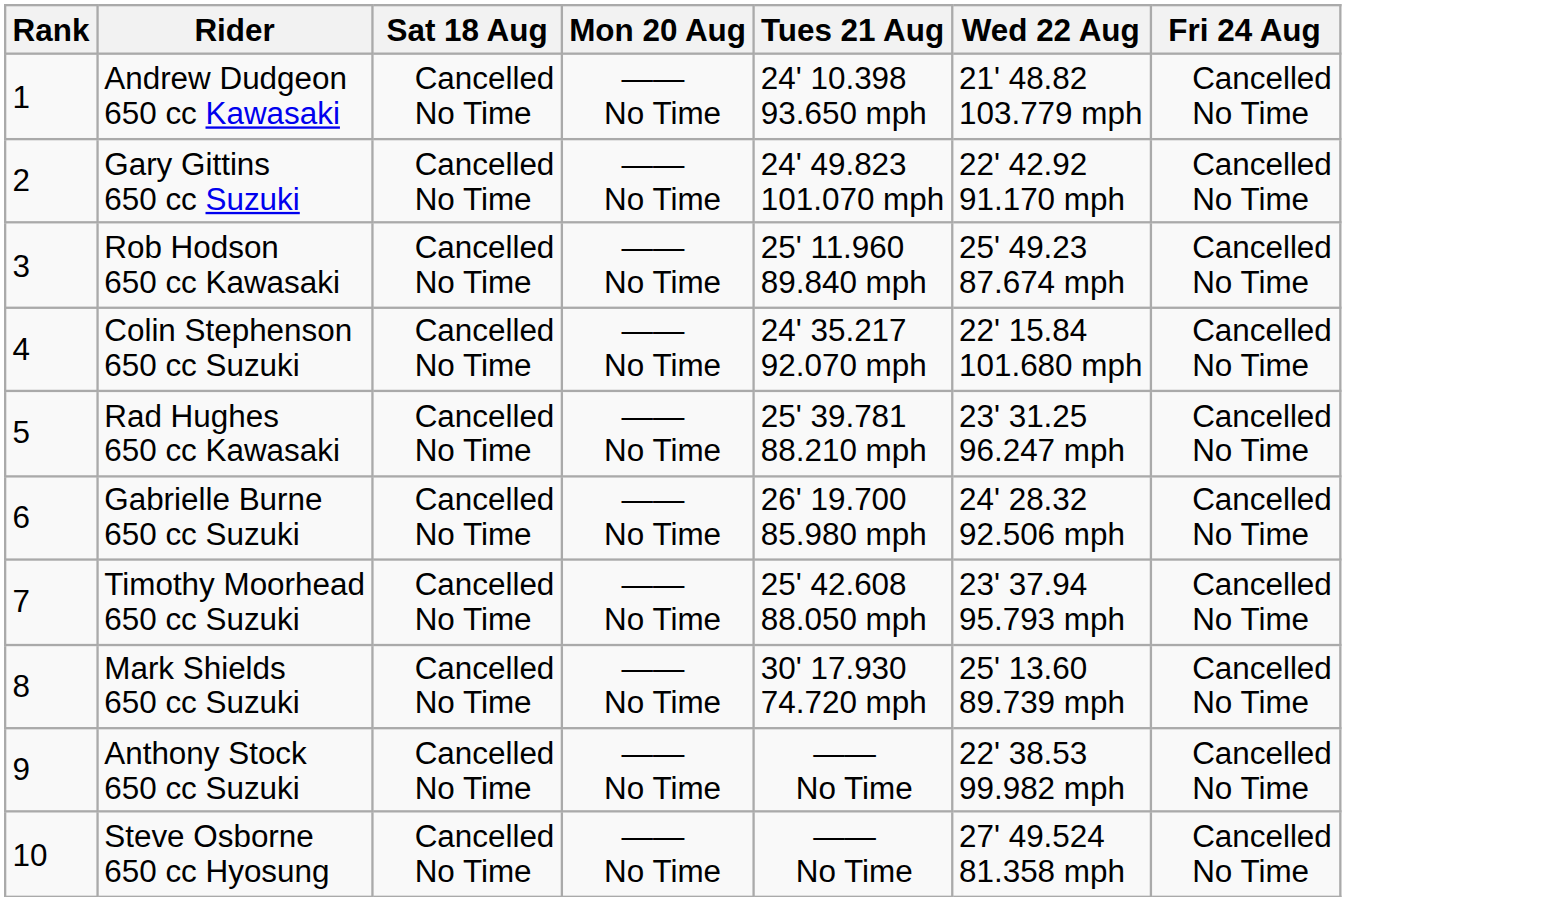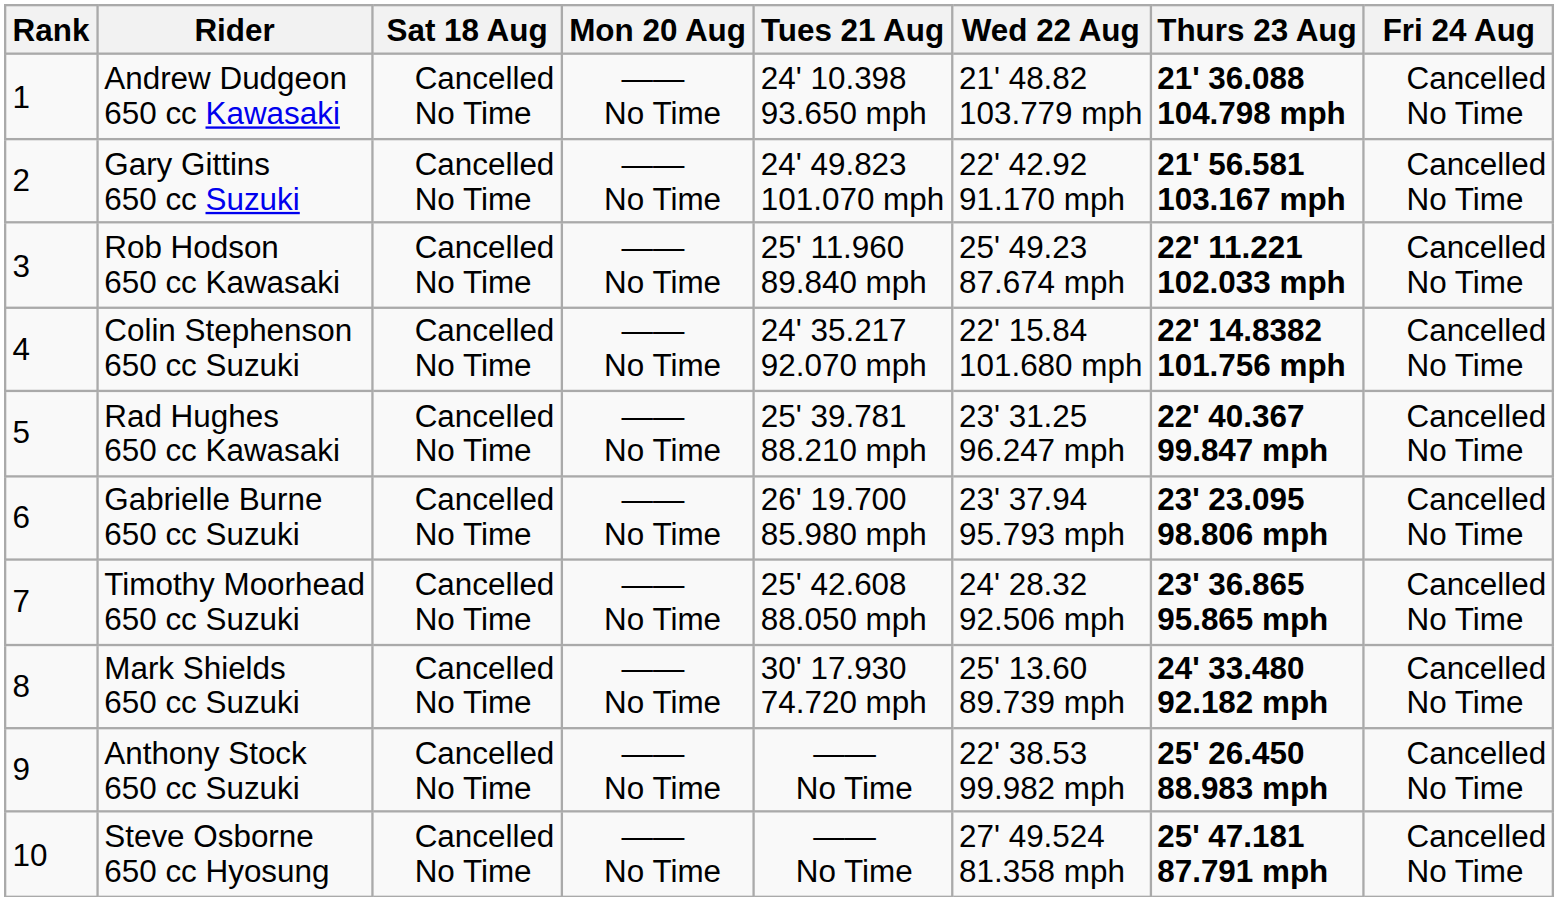 <table class="wikitable" style="font-size: 85%;">
 <tr style="background:#efefef;">
 <th>Rank</th>
 <th>Rider</th>
 <th>Sat 18 Aug</th>
 <th>Mon 20 Aug</th>
 <th>Tues 21 Aug</th>
 <th>Wed 22 Aug</th>
+<th>Thurs 23 Aug</th>
 <th>Fri 24 Aug</th>
 </tr>
 <tr>
 <td>1</td>
 <td> Andrew Dudgeon <br> 650 cc <a href='#'>Kawasaki</a></td>
 <td>    Cancelled <br>     No Time</td>
 <td>      ——<br>    No Time</td>
 <td>24' 10.398 <br> 93.650 mph</td>
 <td>21' 48.82 <br> 103.779 mph</td>
+<td><strong>21' 36.088 <br> 104.798 mph</strong></td>
 <td>    Cancelled <br>     No Time</td>
 </tr>
 <tr>
 <td>2</td>
 <td> Gary Gittins <br> 650 cc <a href='#'>Suzuki</a></td>
 <td>    Cancelled <br>     No Time</td>
 <td>      ——<br>    No Time</td>
 <td>24' 49.823 <br> 101.070 mph</td>
 <td>22' 42.92 <br> 91.170 mph</td>
+<td><strong>21' 56.581 <br> 103.167 mph</strong></td>
 <td>    Cancelled <br>     No Time</td>
 </tr>
 <tr>
 <td>3</td>
 <td> Rob Hodson <br> 650 cc Kawasaki</td>
 <td>    Cancelled <br>     No Time</td>
 <td>      ——<br>    No Time</td>
 <td>25' 11.960 <br> 89.840 mph</td>
 <td>25' 49.23 <br> 87.674 mph</td>
+<td><strong>22' 11.221 <br> 102.033 mph</strong></td>
 <td>    Cancelled <br>     No Time</td>
 </tr>
 <tr>
 <td>4</td>
 <td> Colin Stephenson <br> 650 cc Suzuki</td>
 <td>    Cancelled <br>     No Time</td>
 <td>      ——<br>    No Time</td>
 <td>24' 35.217 <br> 92.070 mph</td>
 <td>22' 15.84 <br> 101.680 mph</td>
+<td><strong>22' 14.8382 <br> 101.756 mph</strong></td>
 <td>    Cancelled <br>     No Time</td>
 </tr>
 <tr>
 <td>5</td>
 <td> Rad Hughes <br> 650 cc Kawasaki</td>
 <td>    Cancelled <br>     No Time</td>
 <td>      ——<br>    No Time</td>
 <td>25' 39.781 <br> 88.210 mph</td>
 <td>23' 31.25 <br> 96.247 mph</td>
+<td><strong>22' 40.367 <br> 99.847 mph</strong></td>
 <td>    Cancelled <br>     No Time</td>
 </tr>
 <tr>
 <td>6</td>
 <td> Gabrielle Burne <br> 650 cc Suzuki</td>
 <td>    Cancelled <br>     No Time</td>
 <td>      ——<br>    No Time</td>
 <td>26' 19.700 <br> 85.980 mph</td>
-<td>24' 28.32 <br> 92.506 mph</td>
+<td>23' 37.94 <br> 95.793 mph</td>
+<td><strong>23' 23.095 <br> 98.806 mph</strong></td>
 <td>    Cancelled <br>     No Time</td>
 </tr>
 <tr>
 <td>7</td>
 <td> Timothy Moorhead <br> 650 cc Suzuki</td>
 <td>    Cancelled <br>     No Time</td>
 <td>      ——<br>    No Time</td>
 <td>25' 42.608 <br> 88.050 mph</td>
-<td>23' 37.94 <br> 95.793 mph</td>
+<td>24' 28.32 <br> 92.506 mph</td>
+<td><strong>23' 36.865 <br> 95.865 mph</strong></td>
 <td>    Cancelled <br>     No Time</td>
 </tr>
 <tr>
 <td>8</td>
 <td> Mark Shields <br> 650 cc Suzuki</td>
 <td>    Cancelled <br>     No Time</td>
 <td>      ——<br>    No Time</td>
 <td>30' 17.930 <br> 74.720 mph</td>
 <td>25' 13.60 <br> 89.739 mph</td>
+<td><strong>24' 33.480 <br> 92.182 mph</strong></td>
 <td>    Cancelled <br>     No Time</td>
 </tr>
 <tr>
 <td>9</td>
 <td> Anthony Stock <br> 650 cc Suzuki</td>
 <td>    Cancelled <br>     No Time</td>
 <td>      ——<br>    No Time</td>
 <td>      ——<br>    No Time</td>
 <td>22' 38.53 <br> 99.982 mph</td>
+<td><strong>25' 26.450 <br> 88.983 mph</strong></td>
 <td>    Cancelled <br>     No Time</td>
 </tr>
 <tr>
 <td>10</td>
 <td> Steve Osborne <br> 650 cc Hyosung</td>
 <td>    Cancelled <br>     No Time</td>
 <td>      ——<br>    No Time</td>
 <td>      ——<br>    No Time</td>
 <td>27' 49.524 <br> 81.358 mph</td>
+<td><strong>25' 47.181 <br> 87.791 mph</strong></td>
 <td>    Cancelled <br>     No Time</td>
 </tr>
 </table>
